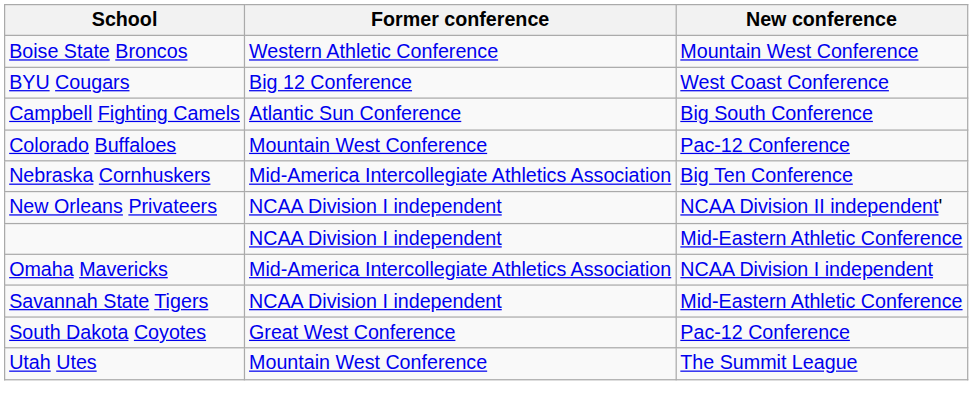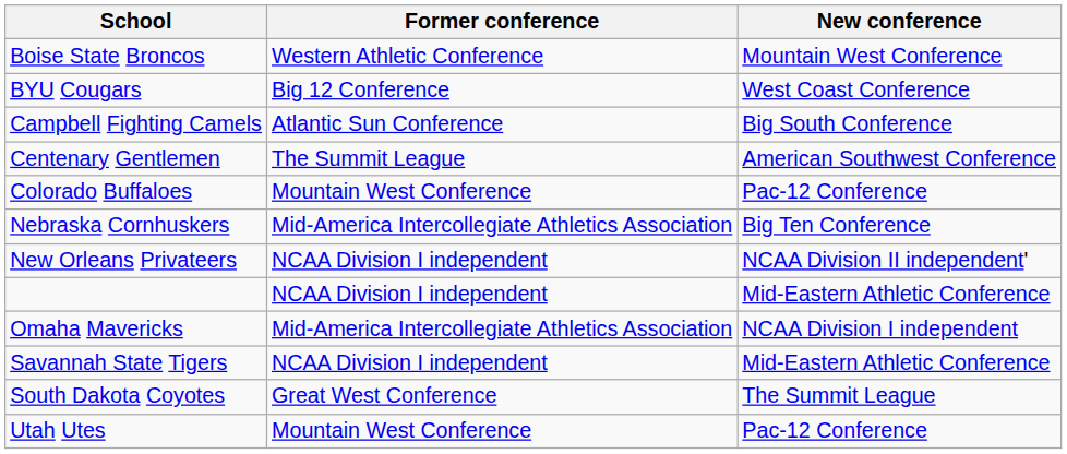 <table class="wikitable sortable">
 <tr>
 <th>School</th>
 <th>Former conference</th>
 <th>New conference</th>
 </tr>
 <tr>
 <td><a href='#'>Boise State</a> <a href='#'>Broncos</a></td>
 <td><a href='#'>Western Athletic Conference</a></td>
 <td><a href='#'>Mountain West Conference</a></td>
 </tr>
 <tr>
 <td><a href='#'>BYU</a> <a href='#'>Cougars</a></td>
 <td><a href='#'>Big 12 Conference</a></td>
 <td><a href='#'>West Coast Conference</a></td>
 </tr>
 <tr>
 <td><a href='#'>Campbell</a> <a href='#'>Fighting Camels</a></td>
 <td><a href='#'>Atlantic Sun Conference</a></td>
 <td><a href='#'>Big South Conference</a></td>
+</tr>
+<tr>
+<td><a href='#'>Centenary</a> <a href='#'>Gentlemen</a></td>
+<td><a href='#'>The Summit League</a></td>
+<td><a href='#'>American Southwest Conference</a> </td>
 </tr>
 <tr>
 <td><a href='#'>Colorado</a> <a href='#'>Buffaloes</a></td>
 <td><a href='#'>Mountain West Conference</a></td>
 <td><a href='#'>Pac-12 Conference</a></td>
 </tr>
 <tr>
 <td><a href='#'>Nebraska</a> <a href='#'>Cornhuskers</a></td>
 <td><a href='#'>Mid-America Intercollegiate Athletics Association</a> </td>
 <td><a href='#'>Big Ten Conference</a></td>
 </tr>
 <tr>
 <td><a href='#'>New Orleans</a> <a href='#'>Privateers</a></td>
 <td><a href='#'>NCAA Division I independent</a></td>
 <td><a href='#'>NCAA Division II independent</a>'</td>
 </tr>
 <tr>
 <td></td>
 <td><a href='#'>NCAA Division I independent</a></td>
 <td><a href='#'>Mid-Eastern Athletic Conference</a></td>
 </tr>
 <tr>
 <td><a href='#'>Omaha</a> <a href='#'>Mavericks</a></td>
 <td><a href='#'>Mid-America Intercollegiate Athletics Association</a> </td>
 <td><a href='#'>NCAA Division I independent</a></td>
 </tr>
 <tr>
 <td><a href='#'>Savannah State</a> <a href='#'>Tigers</a></td>
 <td><a href='#'>NCAA Division I independent</a></td>
 <td><a href='#'>Mid-Eastern Athletic Conference</a></td>
 </tr>
 <tr>
 <td><a href='#'>South Dakota</a> <a href='#'>Coyotes</a></td>
 <td><a href='#'>Great West Conference</a></td>
-<td><a href='#'>Pac-12 Conference</a></td>
+<td><a href='#'>The Summit League</a></td>
 </tr>
 <tr>
 <td><a href='#'>Utah</a> <a href='#'>Utes</a></td>
 <td><a href='#'>Mountain West Conference</a></td>
-<td><a href='#'>The Summit League</a></td>
+<td><a href='#'>Pac-12 Conference</a></td>
 </tr>
 </table>
